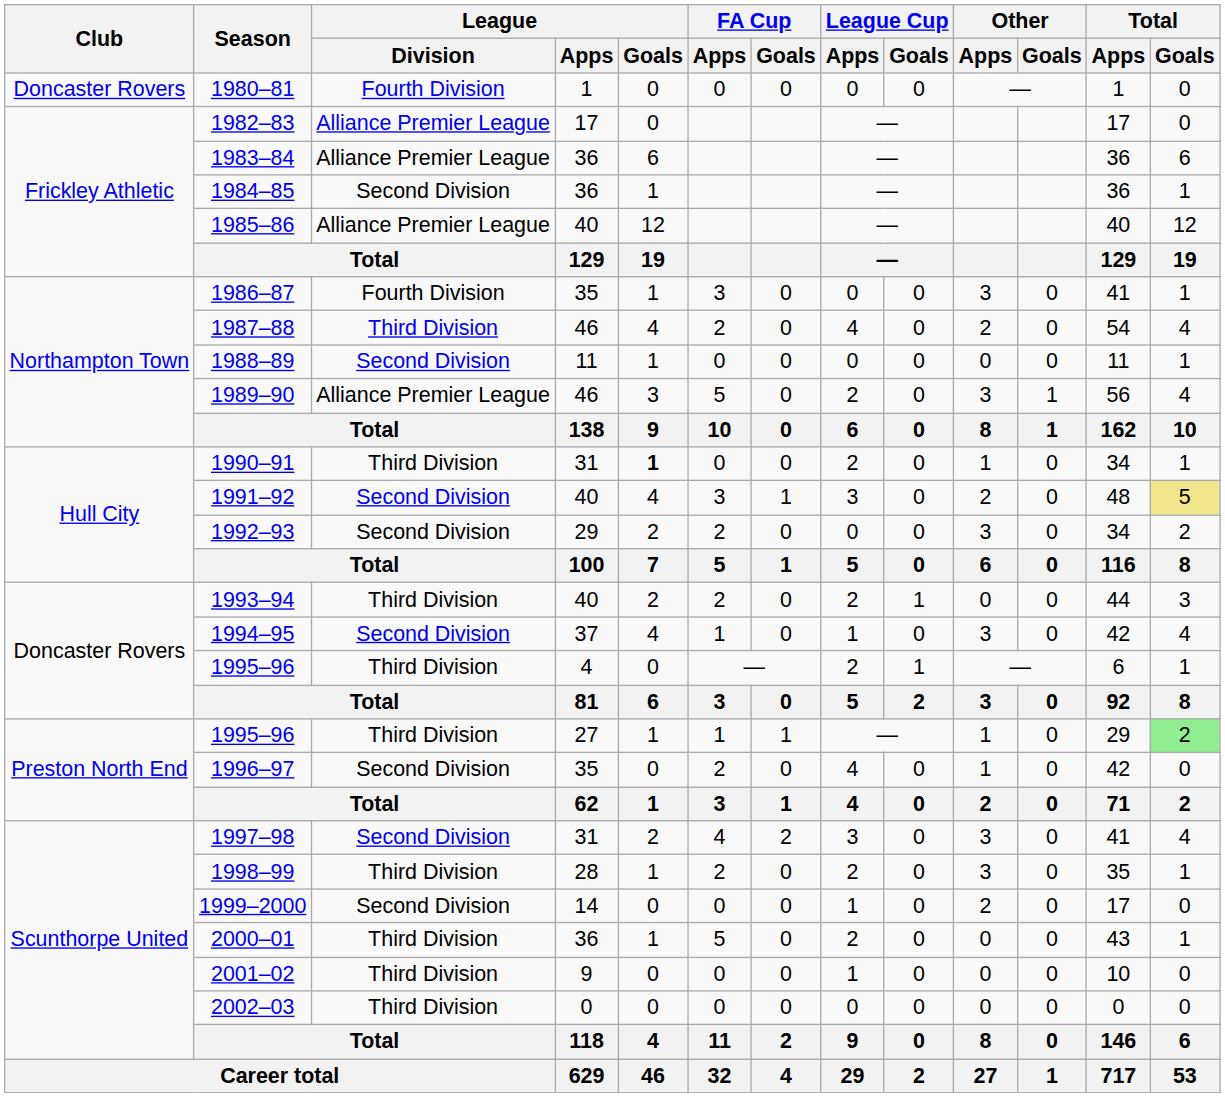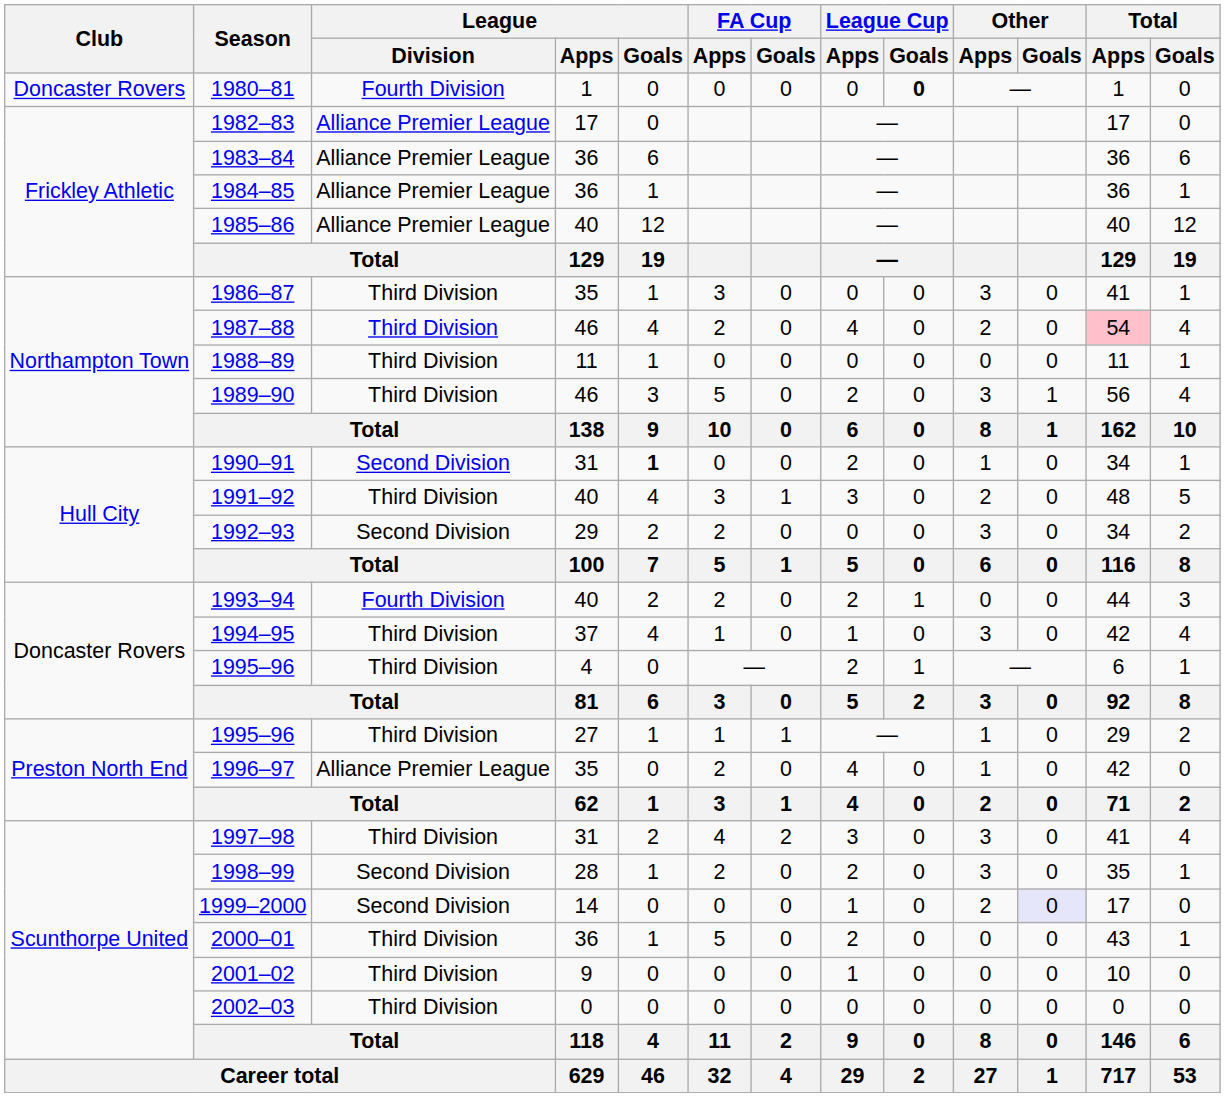 <table class=wikitable style="text-align:center">
 <tr>
 <th rowspan=2>Club</th>
 <th rowspan=2>Season</th>
 <th colspan=3>League</th>
 <th colspan=2><a href='#'>FA Cup</a></th>
 <th colspan=2><a href='#'>League Cup</a></th>
 <th colspan=2>Other</th>
 <th colspan=2>Total</th>
 </tr>
 <tr>
 <th>Division</th>
 <th>Apps</th>
 <th>Goals</th>
 <th>Apps</th>
 <th>Goals</th>
 <th>Apps</th>
 <th>Goals</th>
 <th>Apps</th>
 <th>Goals</th>
 <th>Apps</th>
 <th>Goals</th>
 </tr>
 <tr>
 <td><a href='#'>Doncaster Rovers</a></td>
 <td><a href='#'>1980–81</a></td>
 <td><a href='#'>Fourth Division</a></td>
 <td>1</td>
 <td>0</td>
 <td>0</td>
 <td>0</td>
 <td>0</td>
-<td>0</td>
+<td><strong>0</strong></td>
 <td colspan=2>—</td>
 <td>1</td>
 <td>0</td>
 </tr>
 <tr>
 <td rowspan=5><a href='#'>Frickley Athletic</a></td>
 <td><a href='#'>1982–83</a></td>
 <td><a href='#'>Alliance Premier League</a></td>
 <td>17</td>
 <td>0</td>
 <td></td>
 <td></td>
 <td colspan=2>—</td>
 <td></td>
 <td></td>
 <td>17</td>
 <td>0</td>
 </tr>
 <tr>
 <td><a href='#'>1983–84</a></td>
 <td>Alliance Premier League</td>
 <td>36</td>
 <td>6</td>
 <td></td>
 <td></td>
 <td colspan=2>—</td>
 <td></td>
 <td></td>
 <td>36</td>
 <td>6</td>
 </tr>
 <tr>
 <td><a href='#'>1984–85</a></td>
-<td>Second Division</td>
+<td>Alliance Premier League</td>
 <td>36</td>
 <td>1</td>
 <td></td>
 <td></td>
 <td colspan=2>—</td>
 <td></td>
 <td></td>
 <td>36</td>
 <td>1</td>
 </tr>
 <tr>
 <td><a href='#'>1985–86</a></td>
 <td>Alliance Premier League</td>
 <td>40</td>
 <td>12</td>
 <td></td>
 <td></td>
 <td colspan=2>—</td>
 <td></td>
 <td></td>
 <td>40</td>
 <td>12</td>
 </tr>
 <tr>
 <th colspan=2>Total</th>
 <th>129</th>
 <th>19</th>
 <th></th>
 <th></th>
 <th colspan=2>—</th>
 <th></th>
 <th></th>
 <th>129</th>
 <th>19</th>
 </tr>
 <tr>
 <td rowspan=5><a href='#'>Northampton Town</a></td>
 <td><a href='#'>1986–87</a></td>
-<td>Fourth Division</td>
+<td>Third Division</td>
 <td>35</td>
 <td>1</td>
 <td>3</td>
 <td>0</td>
 <td>0</td>
 <td>0</td>
 <td>3</td>
 <td>0</td>
 <td>41</td>
 <td>1</td>
 </tr>
 <tr>
 <td><a href='#'>1987–88</a></td>
 <td><a href='#'>Third Division</a></td>
 <td>46</td>
 <td>4</td>
 <td>2</td>
 <td>0</td>
 <td>4</td>
 <td>0</td>
 <td>2</td>
 <td>0</td>
-<td>54</td>
+<td style="background: pink;">54</td>
 <td>4</td>
 </tr>
 <tr>
 <td><a href='#'>1988–89</a></td>
-<td><a href='#'>Second Division</a></td>
+<td>Third Division</td>
 <td>11</td>
 <td>1</td>
 <td>0</td>
 <td>0</td>
 <td>0</td>
 <td>0</td>
 <td>0</td>
 <td>0</td>
 <td>11</td>
 <td>1</td>
 </tr>
 <tr>
 <td><a href='#'>1989–90</a></td>
-<td>Alliance Premier League</td>
+<td>Third Division</td>
 <td>46</td>
 <td>3</td>
 <td>5</td>
 <td>0</td>
 <td>2</td>
 <td>0</td>
 <td>3</td>
 <td>1</td>
 <td>56</td>
 <td>4</td>
 </tr>
 <tr>
 <th colspan=2>Total</th>
 <th>138</th>
 <th>9</th>
 <th>10</th>
 <th>0</th>
 <th>6</th>
 <th>0</th>
 <th>8</th>
 <th>1</th>
 <th>162</th>
 <th>10</th>
 </tr>
 <tr>
 <td rowspan=4><a href='#'>Hull City</a></td>
 <td><a href='#'>1990–91</a></td>
-<td>Third Division</td>
+<td><a href='#'>Second Division</a></td>
 <td>31</td>
 <td><strong>1</strong></td>
 <td>0</td>
 <td>0</td>
 <td>2</td>
 <td>0</td>
 <td>1</td>
 <td>0</td>
 <td>34</td>
 <td>1</td>
 </tr>
 <tr>
 <td><a href='#'>1991–92</a></td>
-<td><a href='#'>Second Division</a></td>
+<td>Third Division</td>
 <td>40</td>
 <td>4</td>
 <td>3</td>
 <td>1</td>
 <td>3</td>
 <td>0</td>
 <td>2</td>
 <td>0</td>
 <td>48</td>
-<td style="background: khaki;">5</td>
+<td>5</td>
 </tr>
 <tr>
 <td><a href='#'>1992–93</a></td>
 <td>Second Division</td>
 <td>29</td>
 <td>2</td>
 <td>2</td>
 <td>0</td>
 <td>0</td>
 <td>0</td>
 <td>3</td>
 <td>0</td>
 <td>34</td>
 <td>2</td>
 </tr>
 <tr>
 <th colspan=2>Total</th>
 <th>100</th>
 <th>7</th>
 <th>5</th>
 <th>1</th>
 <th>5</th>
 <th>0</th>
 <th>6</th>
 <th>0</th>
 <th>116</th>
 <th>8</th>
 </tr>
 <tr>
 <td rowspan=4>Doncaster Rovers</td>
 <td><a href='#'>1993–94</a></td>
-<td>Third Division</td>
+<td><a href='#'>Fourth Division</a></td>
 <td>40</td>
 <td>2</td>
 <td>2</td>
 <td>0</td>
 <td>2</td>
 <td>1</td>
 <td>0</td>
 <td>0</td>
 <td>44</td>
 <td>3</td>
 </tr>
 <tr>
 <td><a href='#'>1994–95</a></td>
-<td><a href='#'>Second Division</a></td>
+<td>Third Division</td>
 <td>37</td>
 <td>4</td>
 <td>1</td>
 <td>0</td>
 <td>1</td>
 <td>0</td>
 <td>3</td>
 <td>0</td>
 <td>42</td>
 <td>4</td>
 </tr>
 <tr>
 <td><a href='#'>1995–96</a></td>
 <td>Third Division</td>
 <td>4</td>
 <td>0</td>
 <td colspan=2>—</td>
 <td>2</td>
 <td>1</td>
 <td colspan=2>—</td>
 <td>6</td>
 <td>1</td>
 </tr>
 <tr>
 <th colspan=2>Total</th>
 <th>81</th>
 <th>6</th>
 <th>3</th>
 <th>0</th>
 <th>5</th>
 <th>2</th>
 <th>3</th>
 <th>0</th>
 <th>92</th>
 <th>8</th>
 </tr>
 <tr>
 <td rowspan=3><a href='#'>Preston North End</a></td>
 <td><a href='#'>1995–96</a></td>
 <td>Third Division</td>
 <td>27</td>
 <td>1</td>
 <td>1</td>
 <td>1</td>
 <td colspan=2>—</td>
 <td>1</td>
 <td>0</td>
 <td>29</td>
-<td style="background: lightgreen;">2</td>
+<td>2</td>
 </tr>
 <tr>
 <td><a href='#'>1996–97</a></td>
-<td>Second Division</td>
+<td>Alliance Premier League</td>
 <td>35</td>
 <td>0</td>
 <td>2</td>
 <td>0</td>
 <td>4</td>
 <td>0</td>
 <td>1</td>
 <td>0</td>
 <td>42</td>
 <td>0</td>
 </tr>
 <tr>
 <th colspan=2>Total</th>
 <th>62</th>
 <th>1</th>
 <th>3</th>
 <th>1</th>
 <th>4</th>
 <th>0</th>
 <th>2</th>
 <th>0</th>
 <th>71</th>
 <th>2</th>
 </tr>
 <tr>
 <td rowspan=7><a href='#'>Scunthorpe United</a></td>
 <td><a href='#'>1997–98</a></td>
-<td><a href='#'>Second Division</a></td>
+<td>Third Division</td>
 <td>31</td>
 <td>2</td>
 <td>4</td>
 <td>2</td>
 <td>3</td>
 <td>0</td>
 <td>3</td>
 <td>0</td>
 <td>41</td>
 <td>4</td>
 </tr>
 <tr>
 <td><a href='#'>1998–99</a></td>
-<td>Third Division</td>
+<td>Second Division</td>
 <td>28</td>
 <td>1</td>
 <td>2</td>
 <td>0</td>
 <td>2</td>
 <td>0</td>
 <td>3</td>
 <td>0</td>
 <td>35</td>
 <td>1</td>
 </tr>
 <tr>
 <td><a href='#'>1999–2000</a></td>
 <td>Second Division</td>
 <td>14</td>
 <td>0</td>
 <td>0</td>
 <td>0</td>
 <td>1</td>
 <td>0</td>
 <td>2</td>
-<td>0</td>
+<td style="background: lavender;">0</td>
 <td>17</td>
 <td>0</td>
 </tr>
 <tr>
 <td><a href='#'>2000–01</a></td>
 <td>Third Division</td>
 <td>36</td>
 <td>1</td>
 <td>5</td>
 <td>0</td>
 <td>2</td>
 <td>0</td>
 <td>0</td>
 <td>0</td>
 <td>43</td>
 <td>1</td>
 </tr>
 <tr>
 <td><a href='#'>2001–02</a></td>
 <td>Third Division</td>
 <td>9</td>
 <td>0</td>
 <td>0</td>
 <td>0</td>
 <td>1</td>
 <td>0</td>
 <td>0</td>
 <td>0</td>
 <td>10</td>
 <td>0</td>
 </tr>
 <tr>
 <td><a href='#'>2002–03</a></td>
 <td>Third Division</td>
 <td>0</td>
 <td>0</td>
 <td>0</td>
 <td>0</td>
 <td>0</td>
 <td>0</td>
 <td>0</td>
 <td>0</td>
 <td>0</td>
 <td>0</td>
 </tr>
 <tr>
 <th colspan=2>Total</th>
 <th>118</th>
 <th>4</th>
 <th>11</th>
 <th>2</th>
 <th>9</th>
 <th>0</th>
 <th>8</th>
 <th>0</th>
 <th>146</th>
 <th>6</th>
 </tr>
 <tr>
 <th colspan=3>Career total</th>
 <th>629</th>
 <th>46</th>
 <th>32</th>
 <th>4</th>
 <th>29</th>
 <th>2</th>
 <th>27</th>
 <th>1</th>
 <th>717</th>
 <th>53</th>
 </tr>
 </table>
